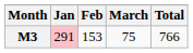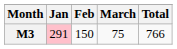 <table class="wikitable">
 <tr style="vertical-align:top; text-align:center;">
 </tr>
 <tr style="vertical-align:top; text-align:center;">
 <th>Month</th>
 <th>Jan</th>
 <th>Feb</th>
 <th>March</th>
 <th>Total</th>
 </tr>
 <tr style="vertical-align:top; text-align:center;">
 <th>M3</th>
 <td style="background: pink;">291</td>
-<td>153</td>
+<td>150</td>
 <td>75</td>
 <td>766</td>
 </tr>
 </table>
